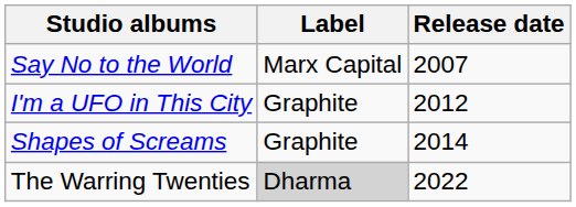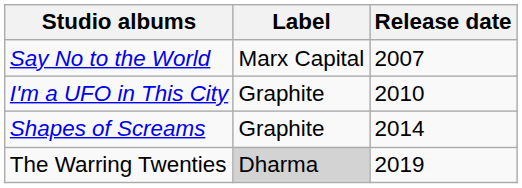 <table class="wikitable">
 <tr>
 <th>Studio albums</th>
 <th>Label</th>
 <th>Release date</th>
 </tr>
 <tr>
 <td><em><a href='#'>Say No to the World</a></em></td>
 <td>Marx Capital</td>
 <td>2007</td>
 </tr>
 <tr>
 <td><em><a href='#'>I'm a UFO in This City</a></em></td>
 <td>Graphite</td>
-<td>2012</td>
+<td>2010</td>
 </tr>
 <tr>
 <td><em><a href='#'>Shapes of Screams</a></em></td>
 <td>Graphite</td>
 <td>2014</td>
 </tr>
 <tr>
 <td>The Warring Twenties</td>
 <td style="background: lightgrey;">Dharma</td>
-<td>2022</td>
+<td>2019</td>
 </tr>
 </table>
